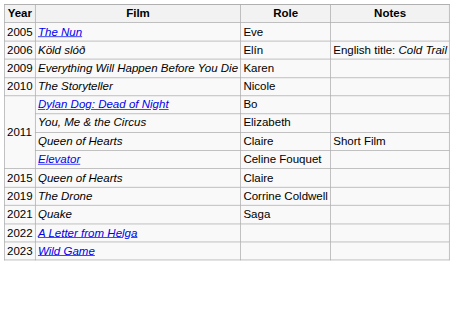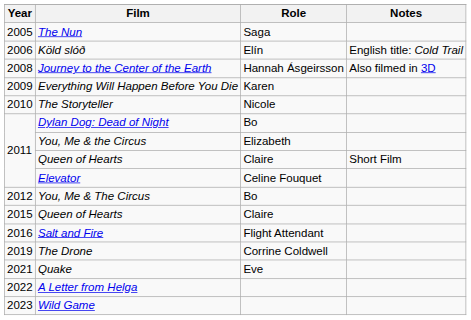 <table class="wikitable">
 <tr>
 </tr>
 <tr>
 <th>Year</th>
 <th>Film</th>
 <th>Role</th>
 <th>Notes</th>
 </tr>
 <tr>
 <td>2005</td>
 <td><em><a href='#'>The Nun</a></em></td>
-<td>Eve</td>
+<td>Saga</td>
 <td></td>
 </tr>
 <tr>
 <td>2006</td>
 <td><em>Köld slóð</em></td>
 <td>Elín</td>
 <td>English title: <em>Cold Trail</em></td>
+</tr>
+<tr>
+<td>2008</td>
+<td><em><a href='#'>Journey to the Center of the Earth</a></em></td>
+<td>Hannah Ásgeirsson</td>
+<td>Also filmed in <a href='#'>3D</a></td>
 </tr>
 <tr>
 <td>2009</td>
 <td><em>Everything Will Happen Before You Die</em></td>
 <td>Karen</td>
 <td></td>
 </tr>
 <tr>
 <td>2010</td>
 <td><em>The Storyteller</em></td>
 <td>Nicole</td>
 <td></td>
 </tr>
 <tr>
 <td rowspan=4>2011</td>
 <td><em><a href='#'>Dylan Dog: Dead of Night</a></em></td>
 <td>Bo</td>
 <td></td>
 </tr>
 <tr>
 <td><em>You, Me & the Circus</em></td>
 <td>Elizabeth</td>
 <td></td>
 </tr>
 <tr>
 <td><em>Queen of Hearts</em></td>
 <td>Claire</td>
 <td>Short Film</td>
 </tr>
 <tr>
 <td><em><a href='#'>Elevator</a></em></td>
 <td>Celine Fouquet</td>
 <td></td>
 </tr>
 <tr>
+<td>2012</td>
+<td><em>You, Me & The Circus</em></td>
+<td>Bo</td>
+<td></td>
+</tr>
+<tr>
 <td>2015</td>
 <td><em>Queen of Hearts</em></td>
 <td>Claire</td>
+<td></td>
+</tr>
+<tr>
+<td>2016</td>
+<td><em><a href='#'>Salt and Fire</a></em></td>
+<td>Flight Attendant</td>
 <td></td>
 </tr>
 <tr>
 <td>2019</td>
 <td><em>The Drone</em></td>
 <td>Corrine Coldwell</td>
 <td></td>
 </tr>
 <tr>
 <td>2021</td>
 <td><em>Quake</em></td>
-<td>Saga</td>
+<td>Eve</td>
 <td></td>
 </tr>
 <tr>
 <td>2022</td>
 <td><em><a href='#'>A Letter from Helga</a></em></td>
 <td></td>
 <td></td>
 </tr>
 <tr>
 <td>2023</td>
 <td><em><a href='#'>Wild Game</a></em></td>
 <td></td>
 <td></td>
 </tr>
 </table>
